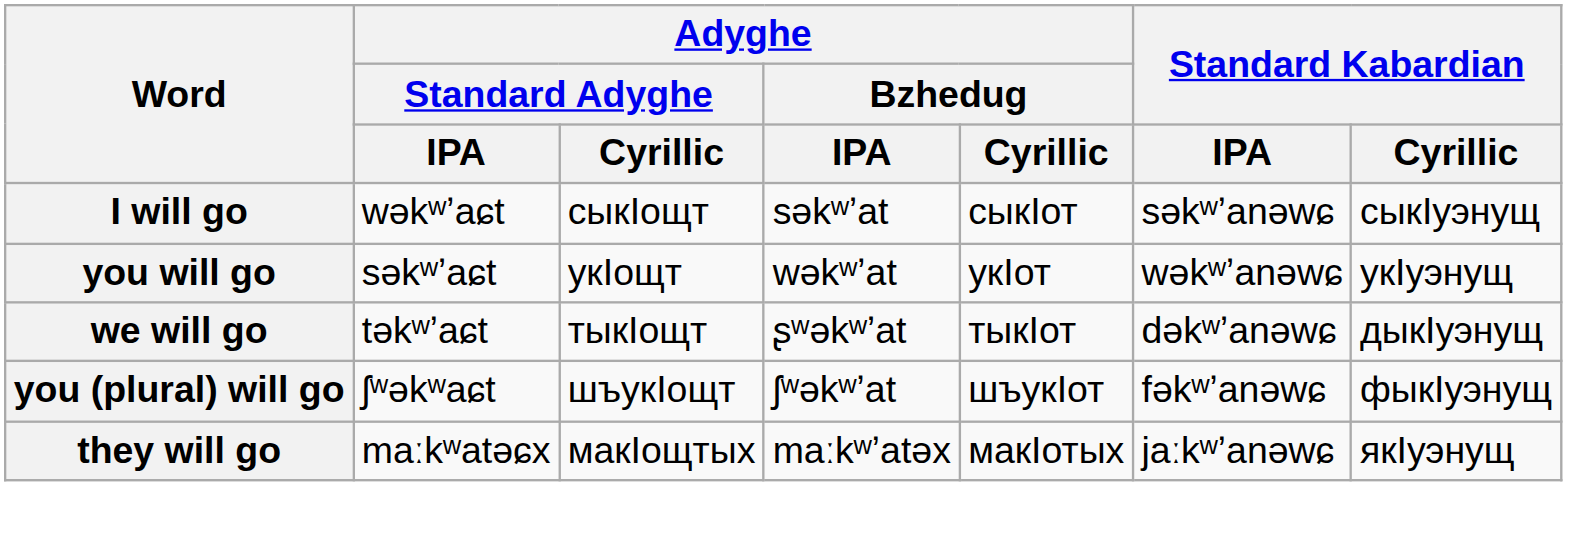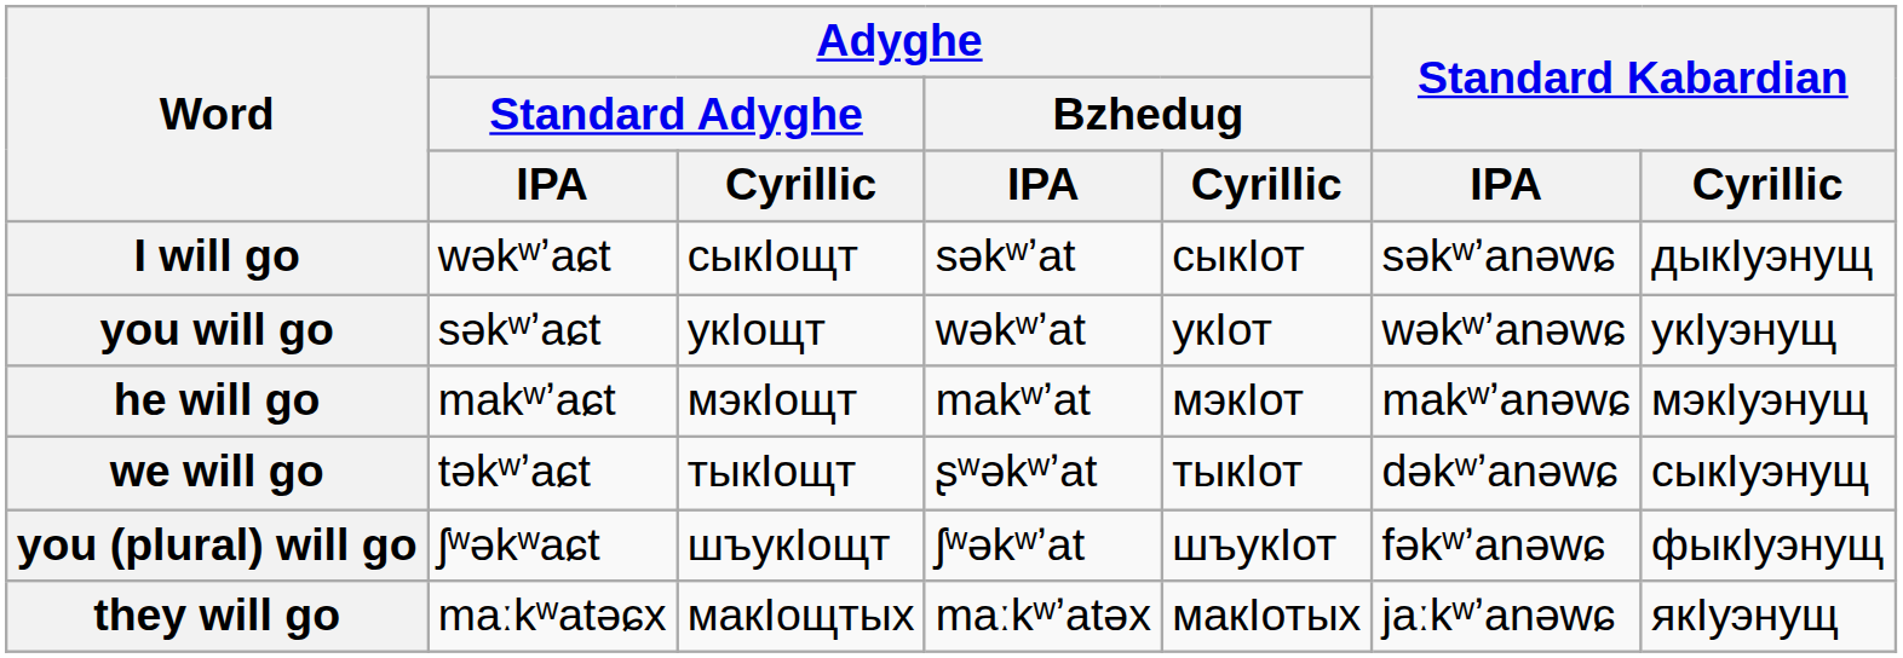 <table class="wikitable" border="1" text-align="right">
 <tr>
 <th rowspan="3">Word</th>
 <th colspan="4"><a href='#'>Adyghe</a></th>
 <th rowspan="2" colspan="2"><a href='#'>Standard Kabardian</a></th>
 </tr>
 <tr>
 <th colspan="2"><a href='#'>Standard Adyghe</a></th>
 <th colspan="2">Bzhedug</th>
 </tr>
 <tr>
 <th>IPA</th>
 <th>Cyrillic</th>
 <th>IPA</th>
 <th>Cyrillic</th>
 <th>IPA</th>
 <th>Cyrillic</th>
 </tr>
 <tr>
 <th>I will go</th>
 <td>wəkʷʼaɕt</td>
 <td>сыкIощт</td>
 <td>səkʷʼat</td>
 <td>сыкIот</td>
 <td>səkʷʼanəwɕ</td>
-<td>сыкIуэнущ</td>
+<td>дыкIуэнущ</td>
 </tr>
 <tr>
 <th>you will go</th>
 <td>səkʷʼaɕt</td>
 <td>укIощт</td>
 <td>wəkʷʼat</td>
 <td>укIот</td>
 <td>wəkʷʼanəwɕ</td>
 <td>укIуэнущ</td>
 </tr>
 <tr>
+<th>he will go</th>
+<td>makʷʼaɕt</td>
+<td>мэкIощт</td>
+<td>makʷʼat</td>
+<td>мэкIот</td>
+<td>makʷʼanəwɕ</td>
+<td>мэкIуэнущ</td>
+</tr>
+<tr>
 <th>we will go</th>
 <td>təkʷʼaɕt</td>
 <td>тыкIощт</td>
 <td>ʂʷəkʷʼat</td>
 <td>тыкIот</td>
 <td>dəkʷʼanəwɕ</td>
-<td>дыкIуэнущ</td>
+<td>сыкIуэнущ</td>
 </tr>
 <tr>
 <th>you (plural) will go</th>
 <td>ʃʷəkʷaɕt</td>
 <td>шъукIощт</td>
 <td>ʃʷəkʷʼat</td>
 <td>шъукIот</td>
 <td>fəkʷʼanəwɕ</td>
 <td>фыкIуэнущ</td>
 </tr>
 <tr>
 <th>they will go</th>
 <td>maːkʷatəɕx</td>
 <td>макIощтых</td>
 <td>maːkʷʼatəx</td>
 <td>макIотых</td>
 <td>jaːkʷʼanəwɕ</td>
 <td>якIуэнущ</td>
 </tr>
 </table>
